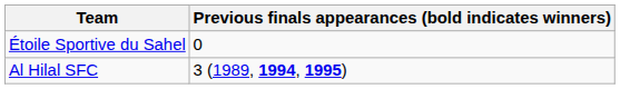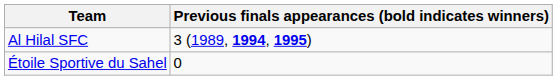 <table class="wikitable">
 <tr>
 <th>Team</th>
 <th>Previous finals appearances (bold indicates winners)</th>
 </tr>
 <tr>
+<td> <a href='#'>Al Hilal SFC</a></td>
+<td>3 (<a href='#'>1989</a>, <a href='#'><strong>1994</strong></a>, <strong><a href='#'>1995</a></strong>)</td>
+</tr>
+<tr>
 <td> <a href='#'>Étoile Sportive du Sahel</a></td>
 <td>0</td>
 </tr>
-<tr>
-<td> <a href='#'>Al Hilal SFC</a></td>
-<td>3 (<a href='#'>1989</a>, <a href='#'><strong>1994</strong></a>, <strong><a href='#'>1995</a></strong>)</td>
-</tr>
 </table>
